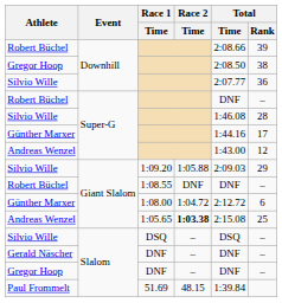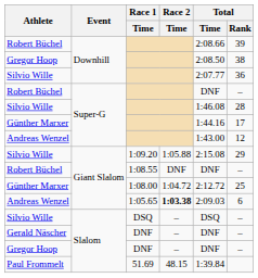 <table class="wikitable" style="font-size:90%">
 <tr>
 <th rowspan="2">Athlete</th>
 <th rowspan="2">Event</th>
 <th>Race 1</th>
 <th>Race 2</th>
 <th colspan="2">Total</th>
 </tr>
 <tr>
 <th>Time</th>
 <th>Time</th>
 <th>Time</th>
 <th>Rank</th>
 </tr>
 <tr>
 <td><a href='#'>Robert Büchel</a></td>
 <td rowspan="3">Downhill</td>
 <td colspan="2" bgcolor="wheat"></td>
 <td align="center">2:08.66</td>
 <td align="center">39</td>
 </tr>
 <tr>
 <td><a href='#'>Gregor Hoop</a></td>
 <td colspan="2" bgcolor="wheat"></td>
 <td align="center">2:08.50</td>
 <td align="center">38</td>
 </tr>
 <tr>
 <td><a href='#'>Silvio Wille</a></td>
 <td colspan="2" bgcolor="wheat"></td>
 <td align="center">2:07.77</td>
 <td align="center">36</td>
 </tr>
 <tr>
 <td><a href='#'>Robert Büchel</a></td>
 <td rowspan="4">Super-G</td>
 <td colspan="2" bgcolor="wheat"></td>
 <td align="center">DNF</td>
 <td align="center">–</td>
 </tr>
 <tr>
 <td><a href='#'>Silvio Wille</a></td>
 <td colspan="2" bgcolor="wheat"></td>
 <td align="center">1:46.08</td>
 <td align="center">28</td>
 </tr>
 <tr>
 <td><a href='#'>Günther Marxer</a></td>
 <td colspan="2" bgcolor="wheat"></td>
 <td align="center">1:44.16</td>
 <td align="center">17</td>
 </tr>
 <tr>
 <td><a href='#'>Andreas Wenzel</a></td>
 <td colspan="2" bgcolor="wheat"></td>
 <td align="center">1:43.00</td>
 <td align="center">12</td>
 </tr>
 <tr>
 <td><a href='#'>Silvio Wille</a></td>
 <td rowspan="4">Giant Slalom</td>
 <td align="center">1:09.20</td>
 <td align="center">1:05.88</td>
-<td align="center">2:09.03</td>
+<td align="center">2:15.08</td>
 <td align="center">29</td>
 </tr>
 <tr>
 <td><a href='#'>Robert Büchel</a></td>
 <td align="center">1:08.55</td>
 <td align="center">DNF</td>
 <td align="center">DNF</td>
 <td align="center">–</td>
 </tr>
 <tr>
 <td><a href='#'>Günther Marxer</a></td>
 <td align="center">1:08.00</td>
 <td align="center">1:04.72</td>
 <td align="center">2:12.72</td>
-<td align="center">6</td>
+<td align="center">25</td>
 </tr>
 <tr>
 <td><a href='#'>Andreas Wenzel</a></td>
 <td align="center">1:05.65</td>
 <td align="center"><strong>1:03.38</strong></td>
-<td align="center">2:15.08</td>
-<td align="center">25</td>
+<td align="center">2:09.03</td>
+<td align="center">6</td>
 </tr>
 <tr>
 <td><a href='#'>Silvio Wille</a></td>
 <td rowspan="4">Slalom</td>
 <td align="center">DSQ</td>
 <td align="center">–</td>
 <td align="center">DSQ</td>
 <td align="center">–</td>
 </tr>
 <tr>
 <td><a href='#'>Gerald Näscher</a></td>
 <td align="center">DNF</td>
 <td align="center">–</td>
 <td align="center">DNF</td>
 <td align="center">–</td>
 </tr>
 <tr>
 <td><a href='#'>Gregor Hoop</a></td>
 <td align="center">DNF</td>
 <td align="center">–</td>
 <td align="center">DNF</td>
 <td align="center">–</td>
 </tr>
 <tr>
 <td><a href='#'>Paul Frommelt</a></td>
 <td align="center">51.69</td>
 <td align="center">48.15</td>
 <td align="center">1:39.84</td>
 <td align="center"></td>
 </tr>
 </table>
